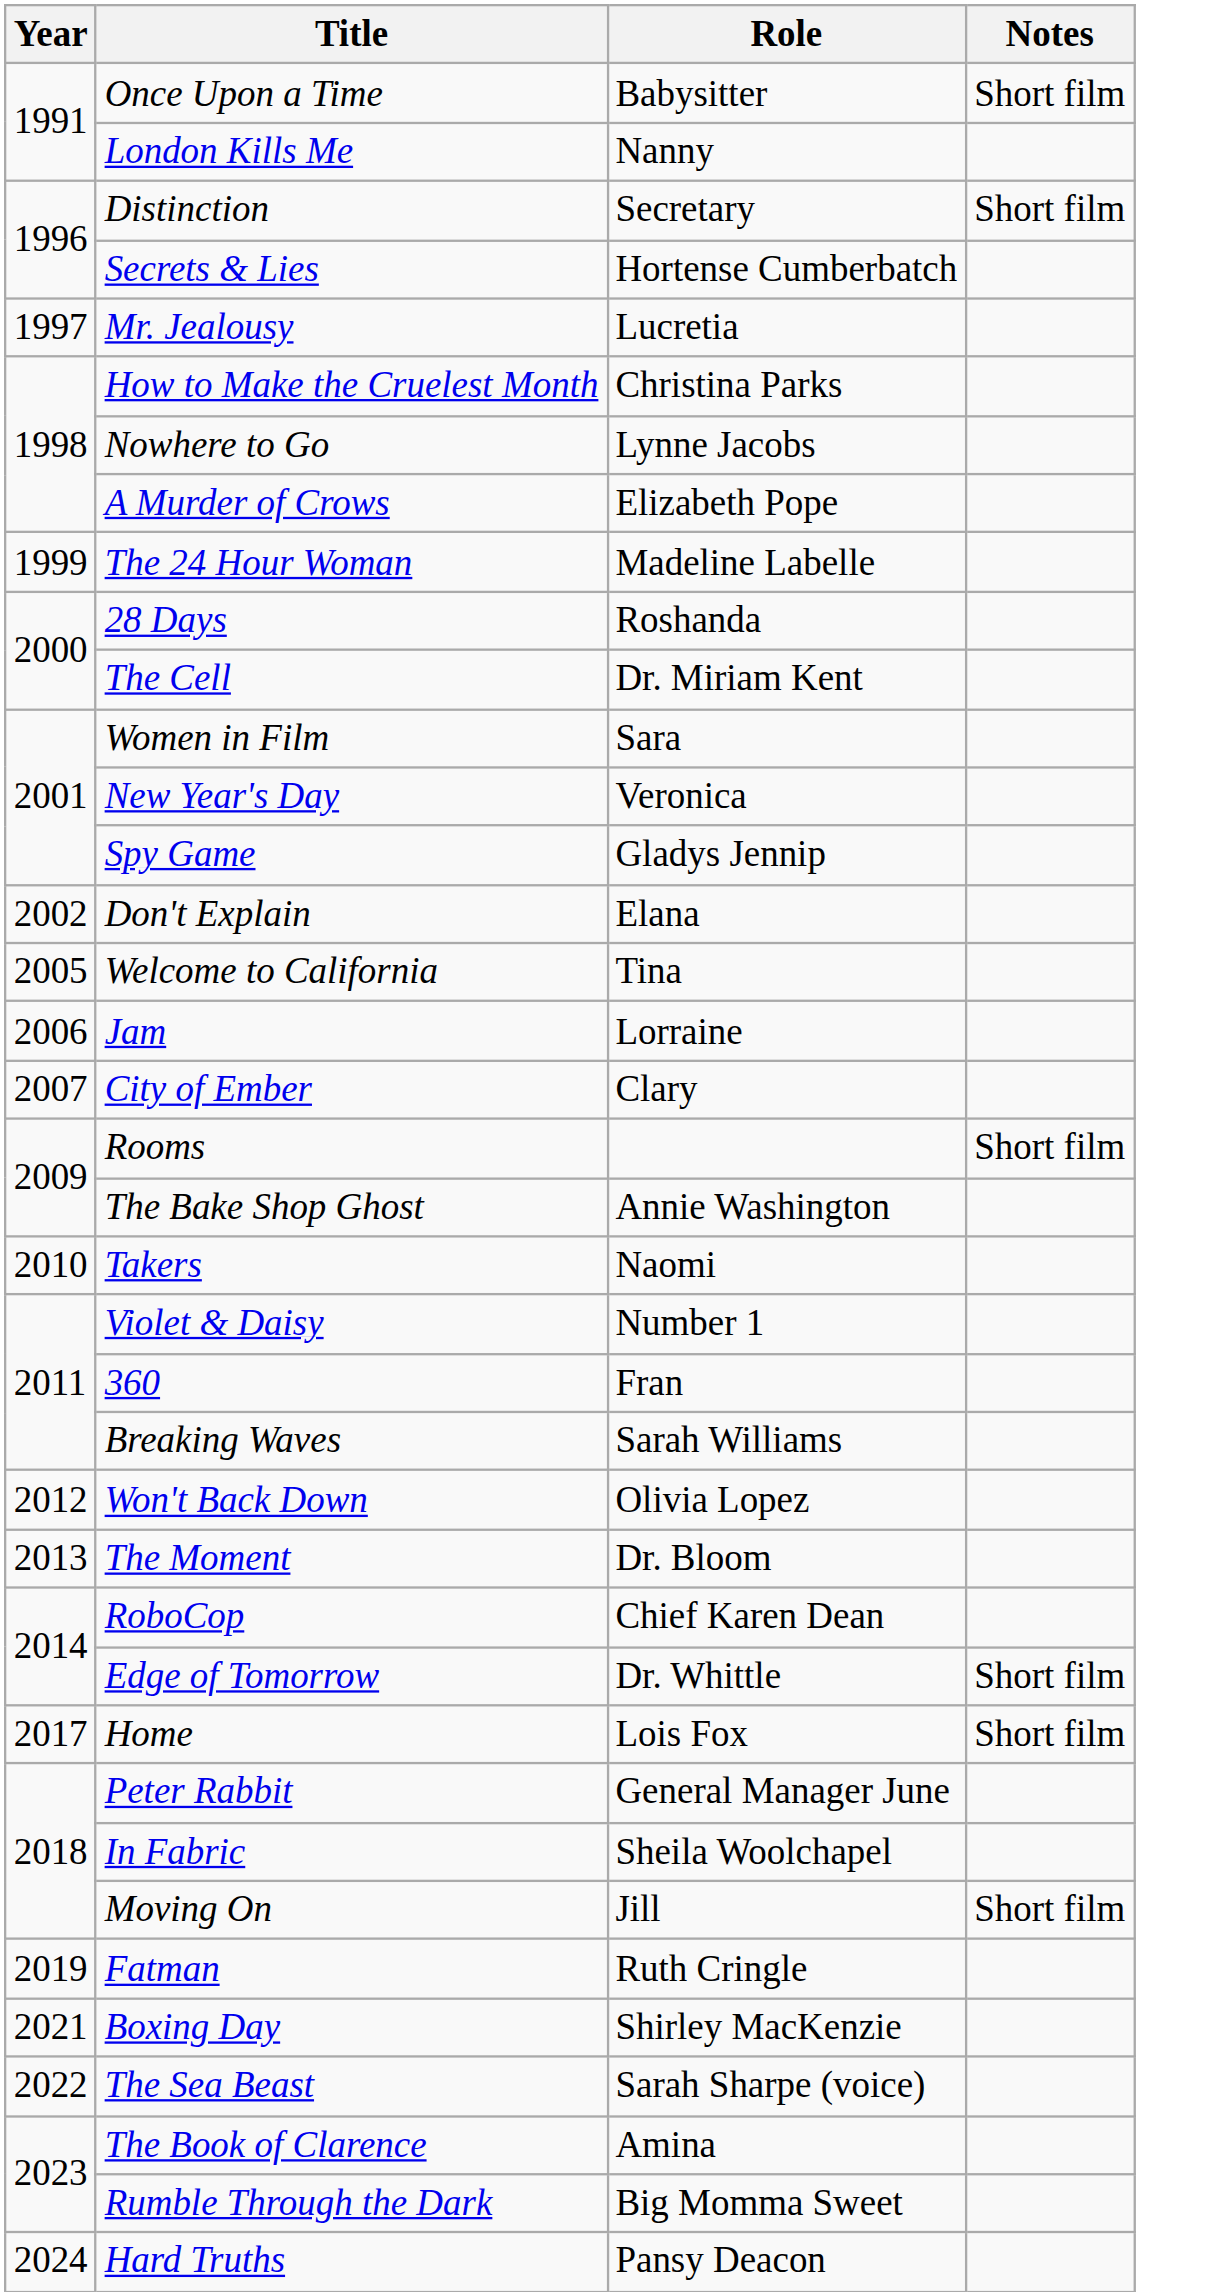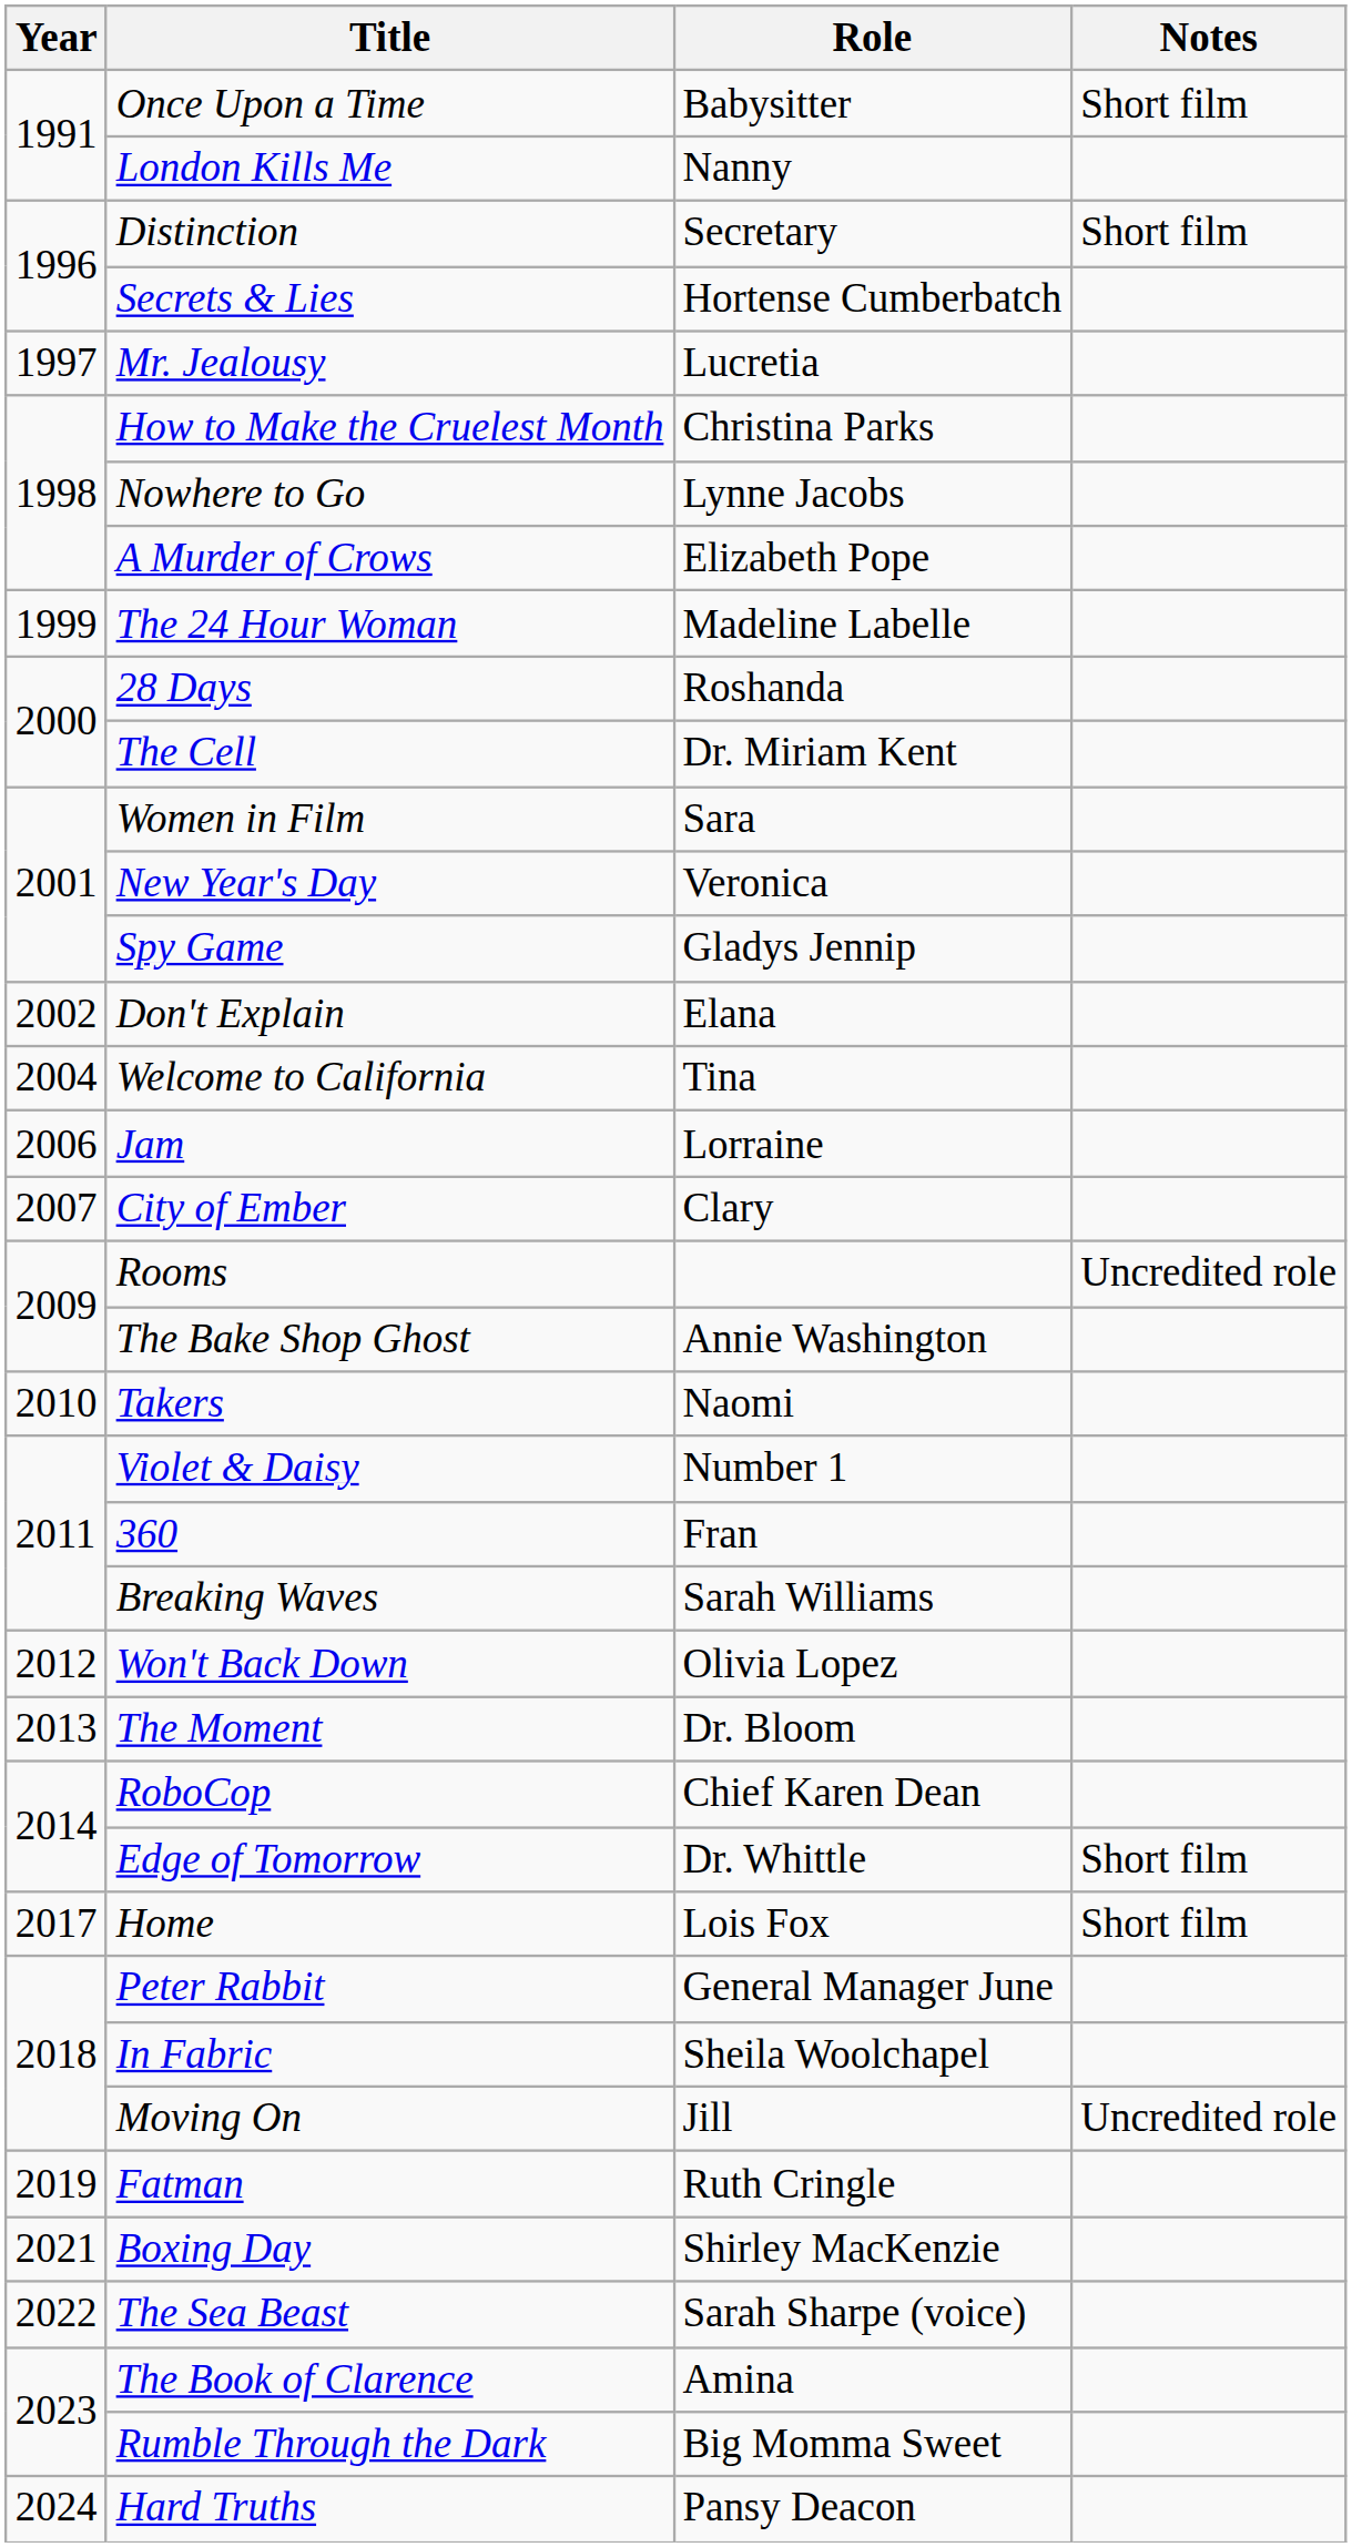 <table class="wikitable sortable">
 <tr>
 <th>Year</th>
 <th>Title</th>
 <th>Role</th>
 <th>Notes</th>
 </tr>
 <tr>
 <td rowspan=2>1991</td>
 <td><em>Once Upon a Time</em></td>
 <td>Babysitter</td>
 <td>Short film</td>
 </tr>
 <tr>
 <td><em><a href='#'>London Kills Me</a></em></td>
 <td>Nanny</td>
 <td></td>
 </tr>
 <tr>
 <td rowspan=2>1996</td>
 <td><em>Distinction</em></td>
 <td>Secretary</td>
 <td>Short film</td>
 </tr>
 <tr>
 <td><em><a href='#'>Secrets & Lies</a></em></td>
 <td>Hortense Cumberbatch</td>
 <td></td>
 </tr>
 <tr>
 <td>1997</td>
 <td><em><a href='#'>Mr. Jealousy</a></em></td>
 <td>Lucretia</td>
 <td></td>
 </tr>
 <tr>
 <td rowspan=3>1998</td>
 <td><em><a href='#'>How to Make the Cruelest Month</a></em></td>
 <td>Christina Parks</td>
 <td></td>
 </tr>
 <tr>
 <td><em>Nowhere to Go</em></td>
 <td>Lynne Jacobs</td>
 <td></td>
 </tr>
 <tr>
 <td><em><a href='#'>A Murder of Crows</a></em></td>
 <td>Elizabeth Pope</td>
 <td></td>
 </tr>
 <tr>
 <td>1999</td>
 <td><em><a href='#'>The 24 Hour Woman</a></em></td>
 <td>Madeline Labelle</td>
 <td></td>
 </tr>
 <tr>
 <td rowspan=2>2000</td>
 <td><em><a href='#'>28 Days</a></em></td>
 <td>Roshanda</td>
 <td></td>
 </tr>
 <tr>
 <td><em><a href='#'>The Cell</a></em></td>
 <td>Dr. Miriam Kent</td>
 <td></td>
 </tr>
 <tr>
 <td rowspan=3>2001</td>
 <td><em>Women in Film</em></td>
 <td>Sara</td>
 <td></td>
 </tr>
 <tr>
 <td><em><a href='#'>New Year's Day</a></em></td>
 <td>Veronica</td>
 <td></td>
 </tr>
 <tr>
 <td><em><a href='#'>Spy Game</a></em></td>
 <td>Gladys Jennip</td>
 <td></td>
 </tr>
 <tr>
 <td>2002</td>
 <td><em>Don't Explain</em></td>
 <td>Elana</td>
 <td></td>
 </tr>
 <tr>
-<td>2005</td>
+<td>2004</td>
 <td><em>Welcome to California</em></td>
 <td>Tina</td>
 <td></td>
 </tr>
 <tr>
 <td>2006</td>
 <td><em><a href='#'>Jam</a></em></td>
 <td>Lorraine</td>
 <td></td>
 </tr>
 <tr>
 <td>2007</td>
 <td><em><a href='#'>City of Ember</a></em></td>
 <td>Clary</td>
 <td></td>
 </tr>
 <tr>
 <td rowspan=2>2009</td>
 <td><em>Rooms</em></td>
 <td></td>
-<td>Short film</td>
+<td>Uncredited role</td>
 </tr>
 <tr>
 <td><em>The Bake Shop Ghost</em></td>
 <td>Annie Washington</td>
 <td></td>
 </tr>
 <tr>
 <td>2010</td>
 <td><em><a href='#'>Takers</a></em></td>
 <td>Naomi</td>
 <td></td>
 </tr>
 <tr>
 <td rowspan=3>2011</td>
 <td><em><a href='#'>Violet & Daisy</a></em></td>
 <td>Number 1</td>
 <td></td>
 </tr>
 <tr>
 <td><em><a href='#'>360</a></em></td>
 <td>Fran</td>
 <td></td>
 </tr>
 <tr>
 <td><em>Breaking Waves</em></td>
 <td>Sarah Williams</td>
 <td></td>
 </tr>
 <tr>
 <td>2012</td>
 <td><em><a href='#'>Won't Back Down</a></em></td>
 <td>Olivia Lopez</td>
 <td></td>
 </tr>
 <tr>
 <td>2013</td>
 <td><em><a href='#'>The Moment</a></em></td>
 <td>Dr. Bloom</td>
 <td></td>
 </tr>
 <tr>
 <td rowspan=2>2014</td>
 <td><em><a href='#'>RoboCop</a></em></td>
 <td>Chief Karen Dean</td>
 <td></td>
 </tr>
 <tr>
 <td><em><a href='#'>Edge of Tomorrow</a></em></td>
 <td>Dr. Whittle</td>
 <td>Short film</td>
 </tr>
 <tr>
 <td>2017</td>
 <td><em>Home</em></td>
 <td>Lois Fox</td>
 <td>Short film</td>
 </tr>
 <tr>
 <td rowspan="3">2018</td>
 <td><em><a href='#'>Peter Rabbit</a></em></td>
 <td>General Manager June</td>
 <td></td>
 </tr>
 <tr>
 <td><em><a href='#'>In Fabric</a></em></td>
 <td>Sheila Woolchapel</td>
 <td></td>
 </tr>
 <tr>
 <td><em>Moving On</em></td>
 <td>Jill</td>
-<td>Short film</td>
+<td>Uncredited role</td>
 </tr>
 <tr>
 <td>2019</td>
 <td><em><a href='#'>Fatman</a></em></td>
 <td>Ruth Cringle</td>
 <td></td>
 </tr>
 <tr>
 <td>2021</td>
 <td><em><a href='#'>Boxing Day</a></em></td>
 <td>Shirley MacKenzie</td>
 <td></td>
 </tr>
 <tr>
 <td>2022</td>
 <td><em><a href='#'>The Sea Beast</a></em></td>
 <td>Sarah Sharpe (voice)</td>
 <td></td>
 </tr>
 <tr>
 <td rowspan="2">2023</td>
 <td><em><a href='#'>The Book of Clarence</a></em></td>
 <td>Amina</td>
 <td></td>
 </tr>
 <tr>
 <td><em><a href='#'>Rumble Through the Dark</a></em></td>
 <td>Big Momma Sweet</td>
 <td></td>
 </tr>
 <tr>
 <td>2024</td>
 <td><em><a href='#'>Hard Truths</a></em></td>
 <td>Pansy Deacon</td>
 <td></td>
 </tr>
 </table>
